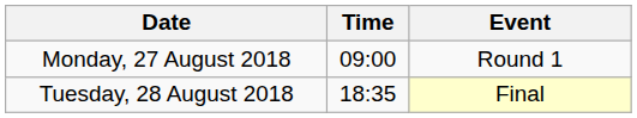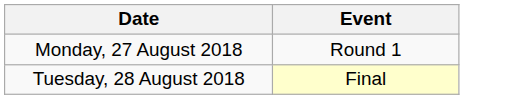 <table class = "wikitable" style="text-align:center;">
 <tr>
 <th width=220>Date</th>
-<th width=50>Time</th>
 <th width=150>Event</th>
 </tr>
 <tr>
 <td>Monday, 27 August 2018</td>
-<td>09:00</td>
 <td>Round 1</td>
 </tr>
 <tr>
 <td>Tuesday, 28 August 2018</td>
-<td>18:35</td>
 <td bgcolor=ffffcc>Final</td>
 </tr>
 </table>
